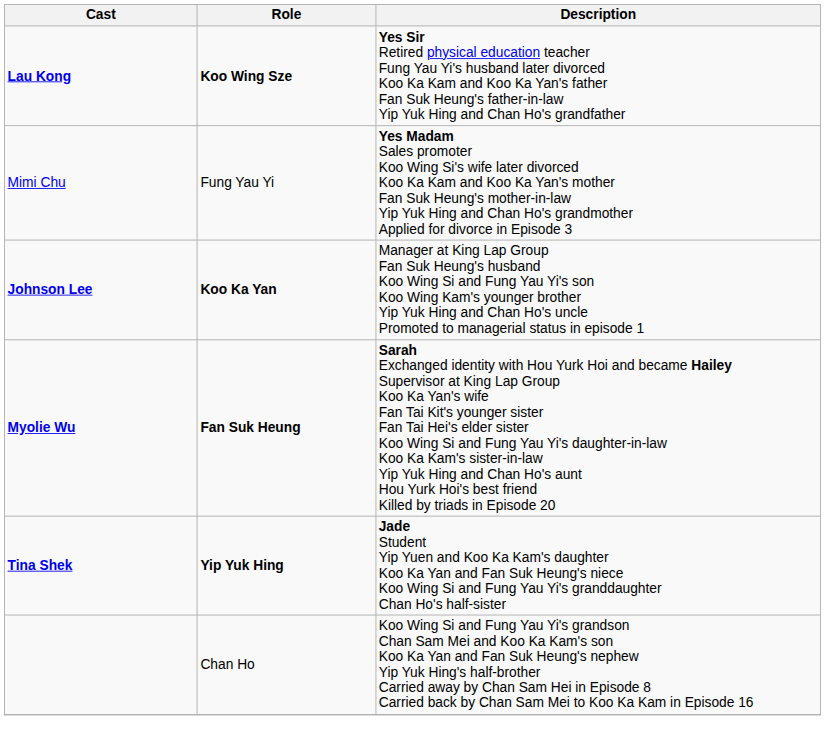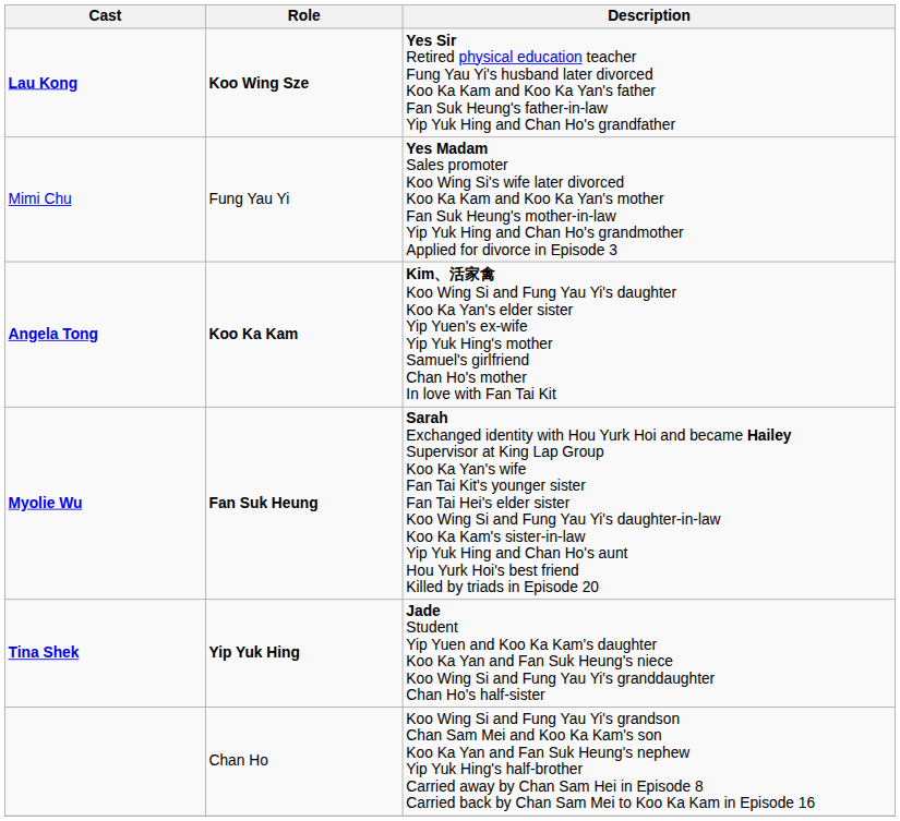 <table class="wikitable" width="60%">
 <tr>
 <th style="width:6%">Cast</th>
 <th style="width:6%">Role</th>
 <th style="width:15%">Description</th>
 </tr>
 <tr>
 <td><strong><a href='#'>Lau Kong</a></strong></td>
 <td><strong>Koo Wing Sze</strong></td>
 <td><strong>Yes Sir</strong><br>Retired <a href='#'>physical education</a> teacher<br>Fung Yau Yi's husband later divorced<br>Koo Ka Kam and Koo Ka Yan's father<br>Fan Suk Heung's father-in-law<br>Yip Yuk Hing and Chan Ho's grandfather</td>
 </tr>
 <tr>
 <td><a href='#'>Mimi Chu</a></td>
 <td>Fung Yau Yi</td>
 <td><strong>Yes Madam</strong><br>Sales promoter<br>Koo Wing Si's wife later divorced<br>Koo Ka Kam and Koo Ka Yan's mother<br>Fan Suk Heung's mother-in-law<br>Yip Yuk Hing and Chan Ho's grandmother<br>Applied for divorce in Episode 3</td>
 </tr>
 <tr>
-<td><strong><a href='#'>Johnson Lee</a></strong></td>
-<td><strong>Koo Ka Yan</strong></td>
-<td>Manager at King Lap Group<br>Fan Suk Heung's husband<br>Koo Wing Si and Fung Yau Yi's son<br>Koo Wing Kam's younger brother<br>Yip Yuk Hing and Chan Ho's uncle<br>Promoted to managerial status in episode 1</td>
+<td><strong><a href='#'>Angela Tong</a></strong></td>
+<td><strong>Koo Ka Kam</strong></td>
+<td><strong>Kim、活家禽</strong><br>Koo Wing Si and Fung Yau Yi's daughter<br>Koo Ka Yan's elder sister<br>Yip Yuen's ex-wife<br>Yip Yuk Hing's mother<br>Samuel's girlfriend<br>Chan Ho's mother<br>In love with Fan Tai Kit</td>
 </tr>
 <tr>
 <td><strong><a href='#'>Myolie Wu</a></strong></td>
 <td><strong>Fan Suk Heung</strong></td>
 <td><strong>Sarah</strong><br>Exchanged identity with Hou Yurk Hoi and became <strong>Hailey</strong><br>Supervisor at King Lap Group<br>Koo Ka Yan's wife<br>Fan Tai Kit's younger sister<br>Fan Tai Hei's elder sister<br>Koo Wing Si and Fung Yau Yi's daughter-in-law<br>Koo Ka Kam's sister-in-law<br>Yip Yuk Hing and Chan Ho's aunt<br>Hou Yurk Hoi's best friend<br>Killed by triads in Episode 20</td>
 </tr>
 <tr>
 <td><strong><a href='#'>Tina Shek</a></strong></td>
 <td><strong>Yip Yuk Hing</strong></td>
 <td><strong>Jade</strong><br>Student<br>Yip Yuen and Koo Ka Kam's daughter<br>Koo Ka Yan and Fan Suk Heung's niece<br>Koo Wing Si and Fung Yau Yi's granddaughter<br>Chan Ho's half-sister</td>
 </tr>
 <tr>
 <td></td>
 <td>Chan Ho</td>
 <td>Koo Wing Si and Fung Yau Yi's grandson<br>Chan Sam Mei and Koo Ka Kam's son<br>Koo Ka Yan and Fan Suk Heung's nephew<br>Yip Yuk Hing's half-brother<br>Carried away by Chan Sam Hei in Episode 8<br>Carried back by Chan Sam Mei to Koo Ka Kam in Episode 16</td>
 </tr>
 <tr>
 </tr>
 </table>
